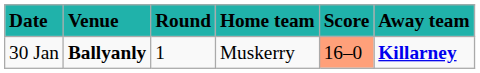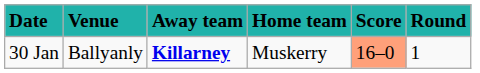 <table class="wikitable" style=" float:left; margin:0.5em auto; font-size:95%">
 <tr bgcolor="#20B2AA">
 <td><strong>Date</strong></td>
 <td><strong>Venue</strong></td>
-<td><strong>Round</strong></td>
+<td><strong>Away team</strong></td>
 <td><strong>Home team</strong></td>
 <td><strong>Score</strong></td>
-<td><strong>Away team</strong></td>
+<td><strong>Round</strong></td>
 </tr>
 <tr>
 <td>30 Jan</td>
-<td><strong>Ballyanly</strong></td>
-<td>1</td>
+<td>Ballyanly</td>
+<td><strong><a href='#'>Killarney</a></strong></td>
 <td>Muskerry</td>
 <td style="background: lightsalmon;">16–0</td>
-<td><strong><a href='#'>Killarney</a></strong></td>
+<td>1</td>
 </tr>
 </table>
